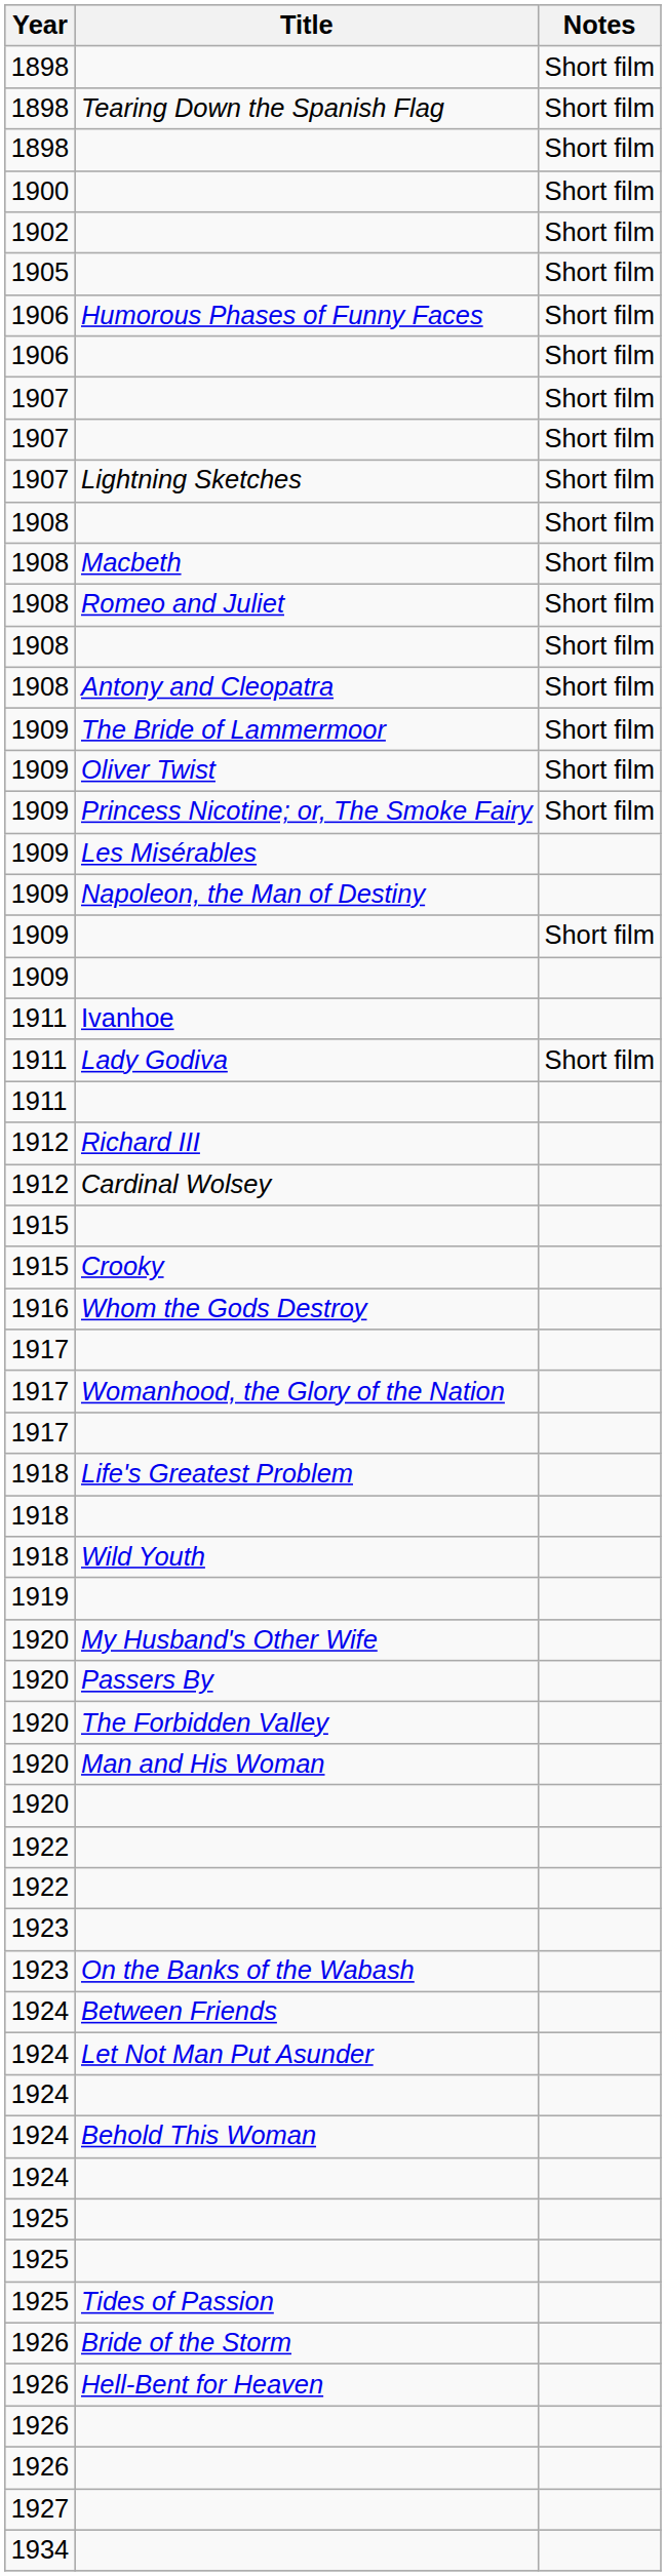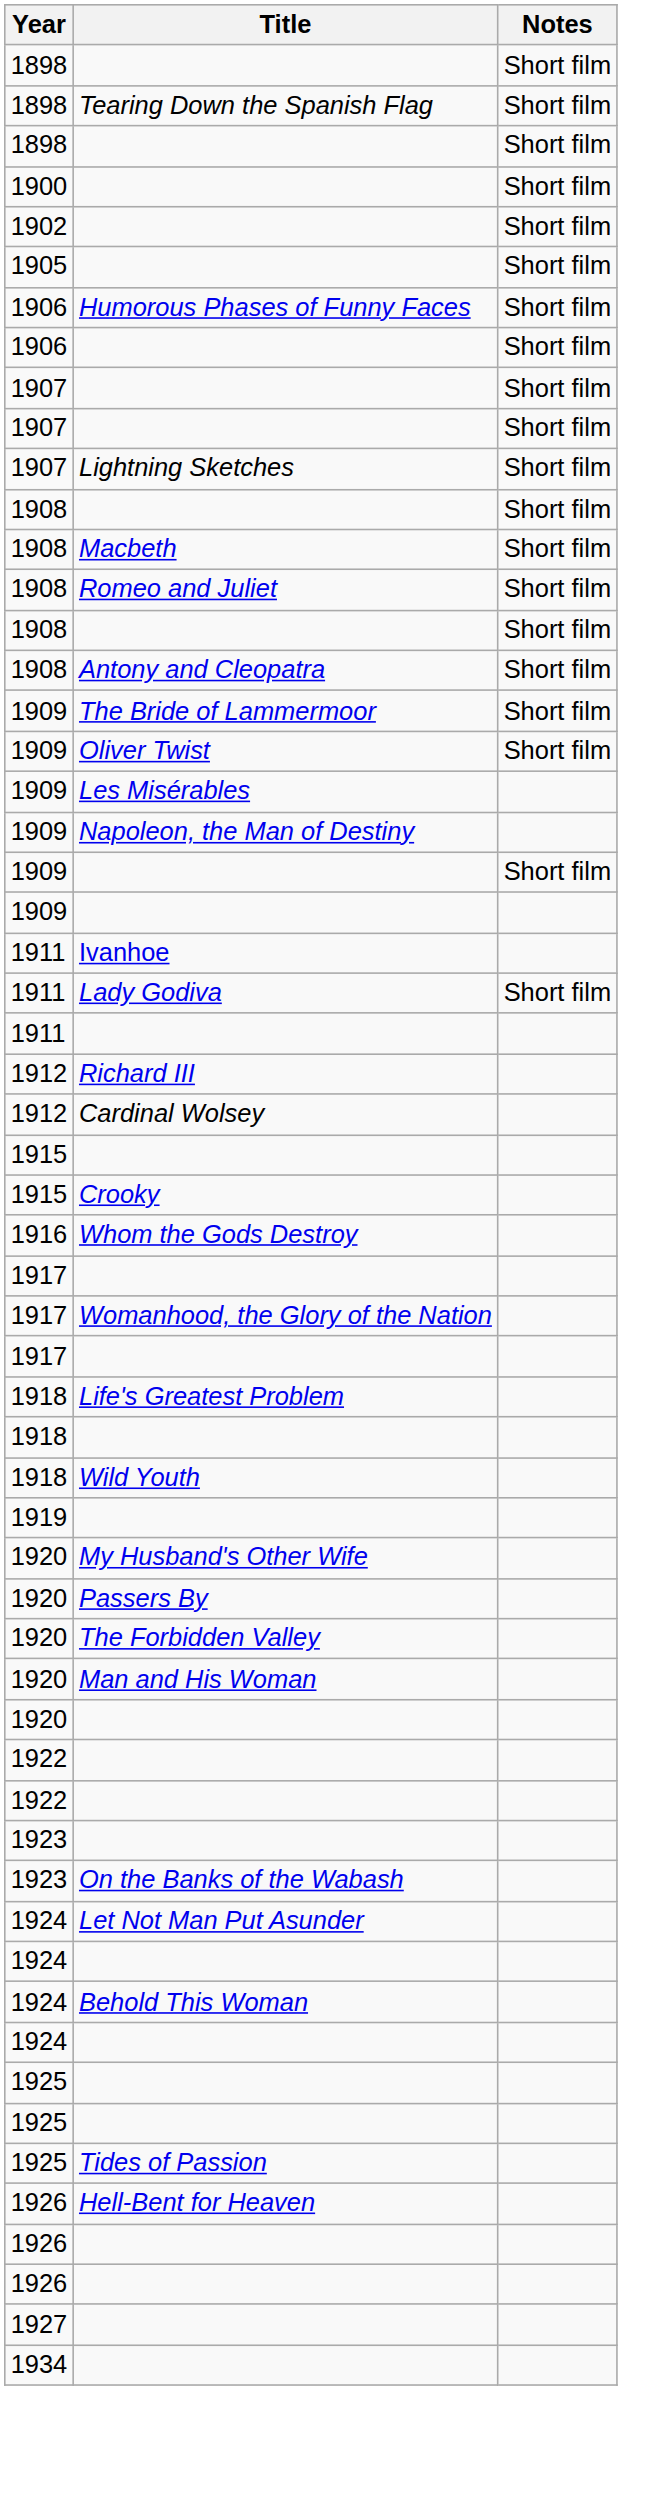 <table class="wikitable sortable">
 <tr>
 <th>Year</th>
 <th>Title</th>
 <th class="unsortable">Notes</th>
 </tr>
 <tr>
 <td>1898</td>
 <td><em></em></td>
 <td>Short film</td>
 </tr>
 <tr>
 <td>1898</td>
 <td><em>Tearing Down the Spanish Flag</em></td>
 <td>Short film</td>
 </tr>
 <tr>
 <td>1898</td>
 <td><em></em></td>
 <td>Short film</td>
 </tr>
 <tr>
 <td>1900</td>
 <td><em></em></td>
 <td>Short film</td>
 </tr>
 <tr>
 <td>1902</td>
 <td><em></em></td>
 <td>Short film</td>
 </tr>
 <tr>
 <td>1905</td>
 <td><em></em></td>
 <td>Short film</td>
 </tr>
 <tr>
 <td>1906</td>
 <td><em><a href='#'>Humorous Phases of Funny Faces</a></em></td>
 <td>Short film</td>
 </tr>
 <tr>
 <td>1906</td>
 <td><em></em></td>
 <td>Short film</td>
 </tr>
 <tr>
 <td>1907</td>
 <td><em></em></td>
 <td>Short film</td>
 </tr>
 <tr>
 <td>1907</td>
 <td><em></em></td>
 <td>Short film</td>
 </tr>
 <tr>
 <td>1907</td>
 <td><em>Lightning Sketches</em></td>
 <td>Short film</td>
 </tr>
 <tr>
 <td>1908</td>
 <td><em></em></td>
 <td>Short film</td>
 </tr>
 <tr>
 <td>1908</td>
 <td><em><a href='#'>Macbeth</a></em></td>
 <td>Short film</td>
 </tr>
 <tr>
 <td>1908</td>
 <td><em><a href='#'>Romeo and Juliet</a></em></td>
 <td>Short film</td>
 </tr>
 <tr>
 <td>1908</td>
 <td><em></em></td>
 <td>Short film</td>
 </tr>
 <tr>
 <td>1908</td>
 <td><em><a href='#'>Antony and Cleopatra</a></em></td>
 <td>Short film</td>
 </tr>
 <tr>
 <td>1909</td>
 <td><em><a href='#'>The Bride of Lammermoor</a></em></td>
 <td>Short film</td>
 </tr>
 <tr>
 <td>1909</td>
 <td><em><a href='#'>Oliver Twist</a></em></td>
-<td>Short film</td>
-</tr>
-<tr>
-<td>1909</td>
-<td><em><a href='#'>Princess Nicotine; or, The Smoke Fairy</a></em></td>
 <td>Short film</td>
 </tr>
 <tr>
 <td>1909</td>
 <td><em><a href='#'>Les Misérables</a></em></td>
 <td></td>
 </tr>
 <tr>
 <td>1909</td>
 <td><em><a href='#'>Napoleon, the Man of Destiny</a></em></td>
 <td></td>
 </tr>
 <tr>
 <td>1909</td>
 <td><em></em></td>
 <td>Short film</td>
 </tr>
 <tr>
 <td>1909</td>
 <td><em></em></td>
 <td></td>
 </tr>
 <tr>
 <td>1911</td>
 <td><a href='#'>Ivanhoe</a></td>
 </tr>
 <tr>
 <td>1911</td>
 <td><em><a href='#'>Lady Godiva</a></em></td>
 <td>Short film</td>
 </tr>
 <tr>
 <td>1911</td>
 <td><em></em></td>
 <td></td>
 </tr>
 <tr>
 <td>1912</td>
 <td><em><a href='#'>Richard III</a></em></td>
 <td></td>
 </tr>
 <tr>
 <td>1912</td>
 <td><em>Cardinal Wolsey</em></td>
 <td></td>
 </tr>
 <tr>
 <td>1915</td>
 <td><em></em></td>
 <td></td>
 </tr>
 <tr>
 <td>1915</td>
 <td><em><a href='#'>Crooky</a></em></td>
 <td></td>
 </tr>
 <tr>
 <td>1916</td>
 <td><em><a href='#'>Whom the Gods Destroy</a></em></td>
 <td></td>
 </tr>
 <tr>
 <td>1917</td>
 <td><em></em></td>
 <td></td>
 </tr>
 <tr>
 <td>1917</td>
 <td><em><a href='#'>Womanhood, the Glory of the Nation</a></em></td>
 <td></td>
 </tr>
 <tr>
 <td>1917</td>
 <td><em></em></td>
 <td></td>
 </tr>
 <tr>
 <td>1918</td>
 <td><em><a href='#'>Life's Greatest Problem</a></em></td>
 <td></td>
 </tr>
 <tr>
 <td>1918</td>
 <td><em></em></td>
 <td></td>
 </tr>
 <tr>
 <td>1918</td>
 <td><em><a href='#'>Wild Youth</a></em></td>
 <td></td>
 </tr>
 <tr>
 <td>1919</td>
 <td><em></em></td>
 <td></td>
 </tr>
 <tr>
 <td>1920</td>
 <td><em><a href='#'>My Husband's Other Wife</a></em></td>
 <td></td>
 </tr>
 <tr>
 <td>1920</td>
 <td><em><a href='#'>Passers By</a></em></td>
 <td></td>
 </tr>
 <tr>
 <td>1920</td>
 <td><em><a href='#'>The Forbidden Valley</a></em></td>
 <td></td>
 </tr>
 <tr>
 <td>1920</td>
 <td><em><a href='#'>Man and His Woman</a></em></td>
 <td></td>
 </tr>
 <tr>
 <td>1920</td>
 <td><em></em></td>
 <td></td>
 </tr>
 <tr>
 <td>1922</td>
 <td><em></em></td>
 <td></td>
 </tr>
 <tr>
 <td>1922</td>
 <td><em></em></td>
 <td></td>
 </tr>
 <tr>
 <td>1923</td>
 <td><em></em></td>
 <td></td>
 </tr>
 <tr>
 <td>1923</td>
 <td><em><a href='#'>On the Banks of the Wabash</a></em></td>
 <td></td>
 </tr>
 <tr>
 <td>1924</td>
-<td><em><a href='#'>Between Friends</a></em></td>
-<td></td>
-</tr>
-<tr>
-<td>1924</td>
 <td><em><a href='#'>Let Not Man Put Asunder</a></em></td>
 <td></td>
 </tr>
 <tr>
 <td>1924</td>
 <td><em></em></td>
 <td></td>
 </tr>
 <tr>
 <td>1924</td>
 <td><em><a href='#'>Behold This Woman</a></em></td>
 <td></td>
 </tr>
 <tr>
 <td>1924</td>
 <td><em></em></td>
 <td></td>
 </tr>
 <tr>
 <td>1925</td>
 <td><em></em></td>
 <td></td>
 </tr>
 <tr>
 <td>1925</td>
 <td><em></em></td>
 <td></td>
 </tr>
 <tr>
 <td>1925</td>
 <td><em><a href='#'>Tides of Passion</a></em></td>
 <td></td>
 </tr>
 <tr>
 <td>1926</td>
-<td><em><a href='#'>Bride of the Storm</a></em></td>
-<td></td>
-</tr>
-<tr>
-<td>1926</td>
 <td><em><a href='#'>Hell-Bent for Heaven</a></em></td>
 <td></td>
 </tr>
 <tr>
 <td>1926</td>
 <td><em></em></td>
 <td></td>
 </tr>
 <tr>
 <td>1926</td>
 <td><em></em></td>
 <td></td>
 </tr>
 <tr>
 <td>1927</td>
 <td><em></em></td>
 <td></td>
 </tr>
 <tr>
 <td>1934</td>
 <td><em></em></td>
 <td></td>
 </tr>
 </table>
